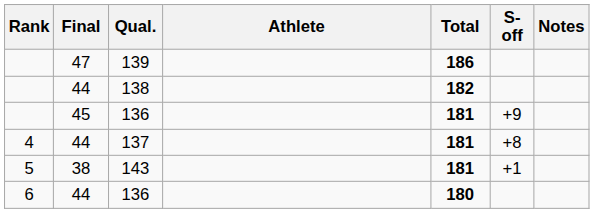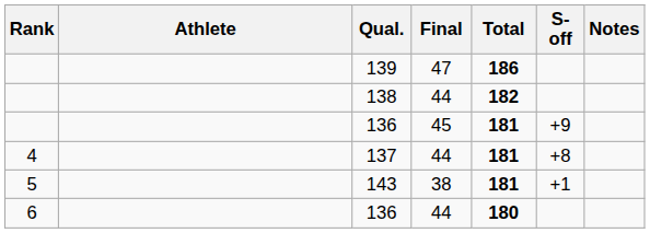 <table class="wikitable" style="text-align:center">
 <tr>
 <th width=40>Rank</th>
+<th width=250>Athlete</th>
+<th width=45>Qual.</th>
 <th width=45>Final</th>
-<th width=45>Qual.</th>
-<th width=250>Athlete</th>
 <th width=50>Total</th>
 <th width=35>S-off</th>
 <th width=45>Notes</th>
 </tr>
 <tr>
 <td></td>
+<td align=left></td>
+<td>139</td>
 <td>47</td>
-<td>139</td>
-<td align=left></td>
 <td><strong>186</strong></td>
 <td></td>
 <td></td>
 </tr>
 <tr>
 <td></td>
+<td align=left></td>
+<td>138</td>
 <td>44</td>
-<td>138</td>
-<td align=left></td>
 <td><strong>182</strong></td>
 <td></td>
 <td></td>
 </tr>
 <tr>
 <td></td>
+<td align=left></td>
+<td>136</td>
 <td>45</td>
-<td>136</td>
-<td align=left></td>
 <td><strong>181</strong></td>
 <td>+9</td>
 <td></td>
 </tr>
 <tr>
 <td>4</td>
+<td align=left></td>
+<td>137</td>
 <td>44</td>
-<td>137</td>
-<td align=left></td>
 <td><strong>181</strong></td>
 <td>+8</td>
 <td></td>
 </tr>
 <tr>
 <td>5</td>
+<td align=left></td>
+<td>143</td>
 <td>38</td>
-<td>143</td>
-<td align=left></td>
 <td><strong>181</strong></td>
 <td>+1</td>
 <td></td>
 </tr>
 <tr>
 <td>6</td>
+<td align=left></td>
+<td>136</td>
 <td>44</td>
-<td>136</td>
-<td align=left></td>
 <td><strong>180</strong></td>
 <td></td>
 <td></td>
 </tr>
 </table>
